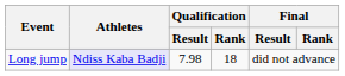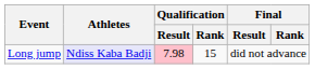 <table class="wikitable" border="1" style="font-size:90%">
 <tr>
 <th rowspan="2">Event</th>
 <th rowspan="2">Athletes</th>
 <th colspan="2">Qualification</th>
 <th colspan="2">Final</th>
 </tr>
 <tr>
 <th>Result</th>
 <th>Rank</th>
 <th>Result</th>
 <th>Rank</th>
 </tr>
 <tr>
 <td><a href='#'>Long jump</a></td>
 <td style="background: lavender;"><a href='#'>Ndiss Kaba Badji</a></td>
-<td align=center>7.98</td>
-<td align=center>18</td>
+<td align=center style="background: pink;">7.98</td>
+<td align=center>15</td>
 <td align=center colspan=2>did not advance</td>
 </tr>
 </table>
